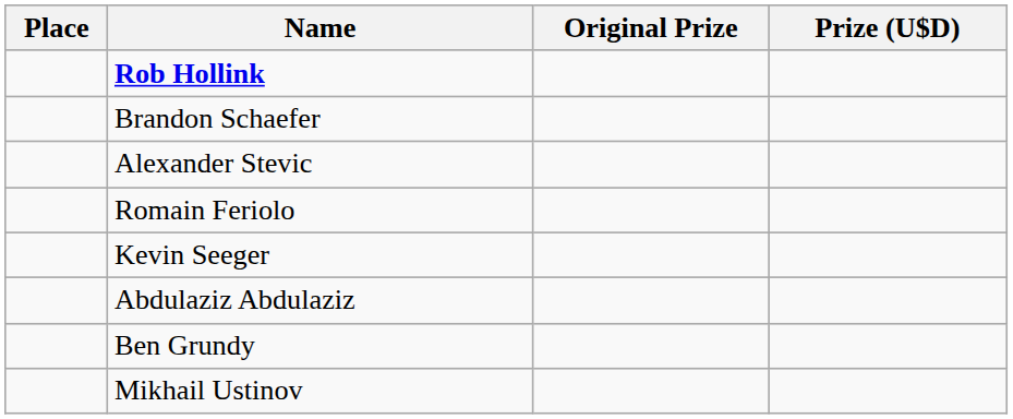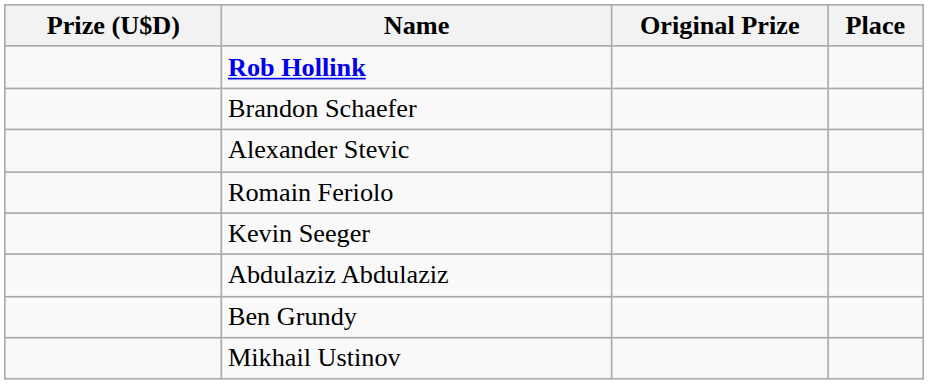 <table class="wikitable">
 <tr>
-<th width="50">Place</th>
+<th width="125">Prize (U$D)</th>
 <th width="230">Name</th>
 <th width="125">Original Prize</th>
-<th width="125">Prize (U$D)</th>
+<th width="50">Place</th>
 </tr>
 <tr>
 <td></td>
 <td> <strong><a href='#'>Rob Hollink</a></strong></td>
 <td></td>
 <td></td>
 </tr>
 <tr>
 <td></td>
 <td> Brandon Schaefer</td>
 <td></td>
 <td></td>
 </tr>
 <tr>
 <td></td>
 <td> Alexander Stevic</td>
 <td></td>
 <td></td>
 </tr>
 <tr>
 <td></td>
 <td> Romain Feriolo</td>
 <td></td>
 <td></td>
 </tr>
 <tr>
 <td></td>
 <td> Kevin Seeger</td>
 <td></td>
 <td></td>
 </tr>
 <tr>
 <td></td>
 <td> Abdulaziz Abdulaziz</td>
 <td></td>
 <td></td>
 </tr>
 <tr>
 <td></td>
 <td> Ben Grundy</td>
 <td></td>
 <td></td>
 </tr>
 <tr>
 <td></td>
 <td> Mikhail Ustinov</td>
 <td></td>
 <td></td>
 </tr>
 </table>
